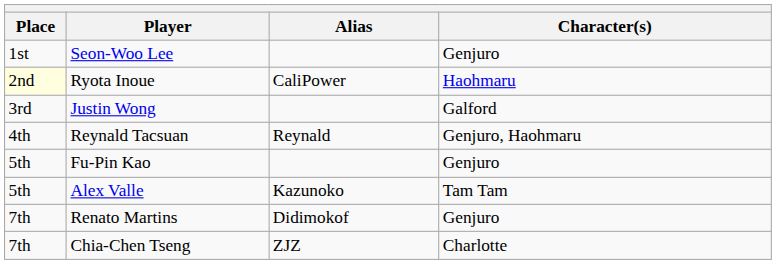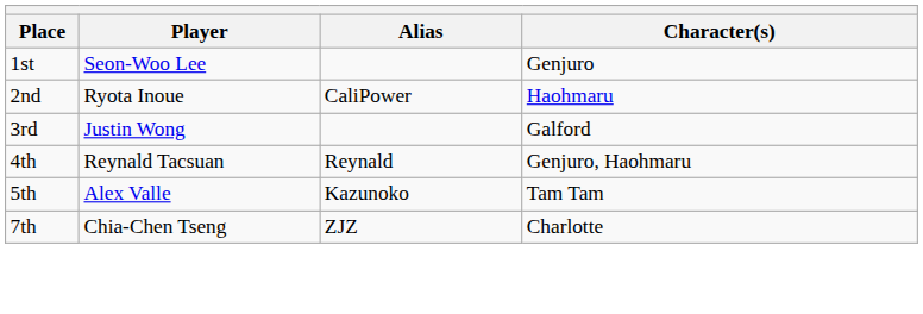 <table class="wikitable">
 <tr>
 <th colspan=4></th>
 </tr>
 <tr>
 <th style="width:50px;">Place</th>
 <th style="width:180px;">Player</th>
 <th style="width:150px;">Alias</th>
 <th style="width:300px;">Character(s)</th>
 </tr>
 <tr>
 <td>1st</td>
 <td> <a href='#'>Seon-Woo Lee</a></td>
 <td></td>
 <td>Genjuro</td>
 </tr>
 <tr>
-<td style="background: lightyellow;">2nd</td>
+<td>2nd</td>
 <td> Ryota Inoue</td>
 <td>CaliPower</td>
 <td><a href='#'>Haohmaru</a></td>
 </tr>
 <tr>
 <td>3rd</td>
 <td> <a href='#'>Justin Wong</a></td>
 <td></td>
 <td>Galford</td>
 </tr>
 <tr>
 <td>4th</td>
 <td> Reynald Tacsuan</td>
 <td>Reynald</td>
 <td>Genjuro, Haohmaru</td>
 </tr>
 <tr>
 <td>5th</td>
-<td> Fu-Pin Kao</td>
-<td></td>
-<td>Genjuro</td>
-</tr>
-<tr>
-<td>5th</td>
 <td> <a href='#'>Alex Valle</a></td>
 <td>Kazunoko</td>
 <td>Tam Tam</td>
-</tr>
-<tr>
-<td>7th</td>
-<td> Renato Martins</td>
-<td>Didimokof</td>
-<td>Genjuro</td>
 </tr>
 <tr>
 <td>7th</td>
 <td> Chia-Chen Tseng</td>
 <td>ZJZ</td>
 <td>Charlotte</td>
 </tr>
 </table>
